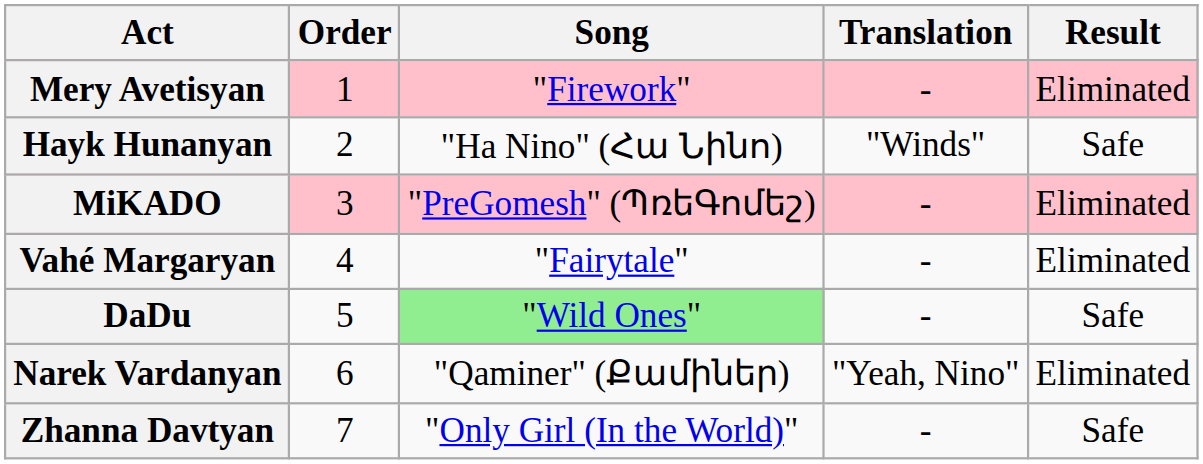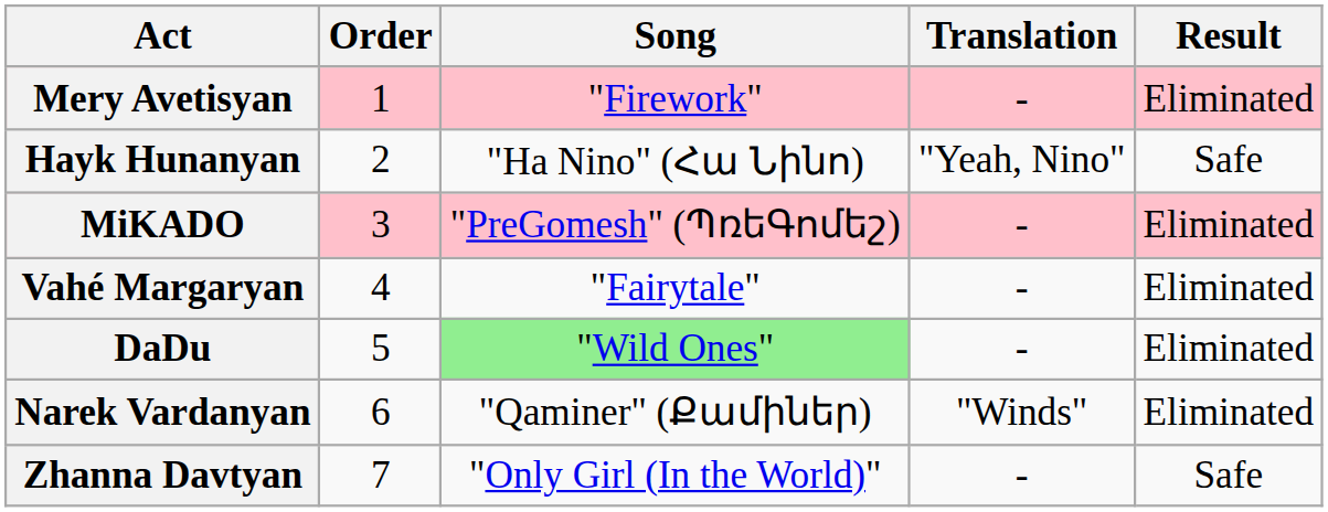 <table class="wikitable plainrowheaders" style="text-align:center;">
 <tr>
 <th scope="col">Act</th>
 <th scope="col">Order</th>
 <th scope="col">Song</th>
 <th scope="col">Translation</th>
 <th scope="col">Result</th>
 </tr>
 <tr style="background:pink;">
 <th scope="row">Mery Avetisyan</th>
 <td>1</td>
 <td>"<a href='#'>Firework</a>"</td>
 <td>-</td>
 <td>Eliminated</td>
 </tr>
 <tr>
 <th scope="row">Hayk Hunanyan</th>
 <td>2</td>
 <td>"Ha Nino" (Հա Նինո)</td>
-<td>"Winds"</td>
+<td>"Yeah, Nino"</td>
 <td>Safe</td>
 </tr>
 <tr style="background:pink;">
 <th scope="row">MiKADO</th>
 <td>3</td>
 <td>"<a href='#'>PreGomesh</a>" (ՊռեԳոմեշ)</td>
 <td>-</td>
 <td>Eliminated</td>
 </tr>
 <tr>
 <th scope="row">Vahé Margaryan</th>
 <td>4</td>
 <td>"<a href='#'>Fairytale</a>"</td>
 <td>-</td>
 <td>Eliminated</td>
 </tr>
 <tr>
 <th scope="row">DaDu</th>
 <td>5</td>
 <td style="background: lightgreen;">"<a href='#'>Wild Ones</a>"</td>
 <td>-</td>
-<td>Safe</td>
+<td>Eliminated</td>
 </tr>
 <tr>
 <th scope="row">Narek Vardanyan</th>
 <td>6</td>
 <td>"Qaminer" (Քամիներ)</td>
-<td>"Yeah, Nino"</td>
+<td>"Winds"</td>
 <td>Eliminated</td>
 </tr>
 <tr>
 <th scope="row">Zhanna Davtyan</th>
 <td>7</td>
 <td>"<a href='#'>Only Girl (In the World)</a>"</td>
 <td>-</td>
 <td>Safe</td>
 </tr>
 </table>
